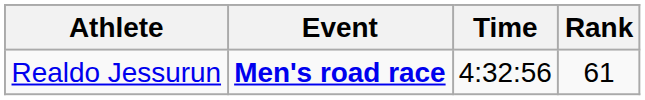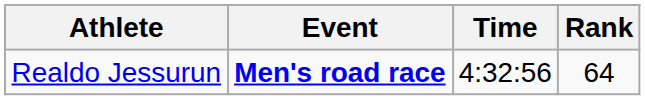 <table class=wikitable style="font-size:90%">
 <tr>
 <th>Athlete</th>
 <th>Event</th>
 <th>Time</th>
 <th>Rank</th>
 </tr>
 <tr align=center>
 <td align=left><a href='#'>Realdo Jessurun</a></td>
 <td align=left><strong><a href='#'>Men's road race</a></strong></td>
 <td>4:32:56</td>
-<td>61</td>
+<td>64</td>
 </tr>
 </table>
